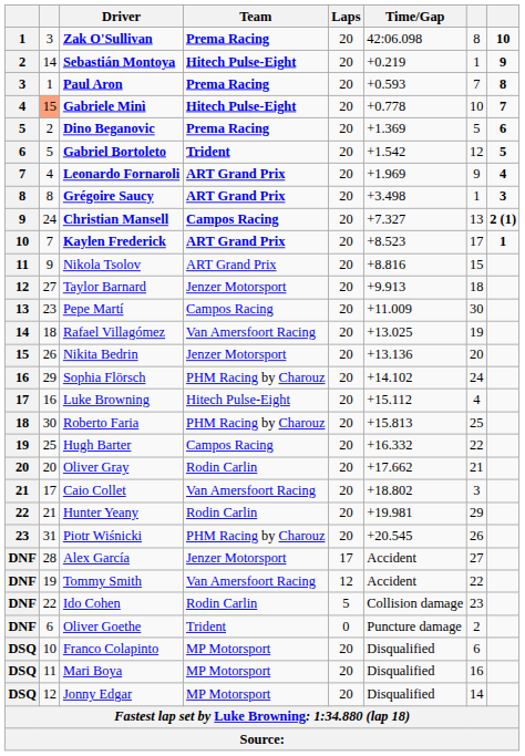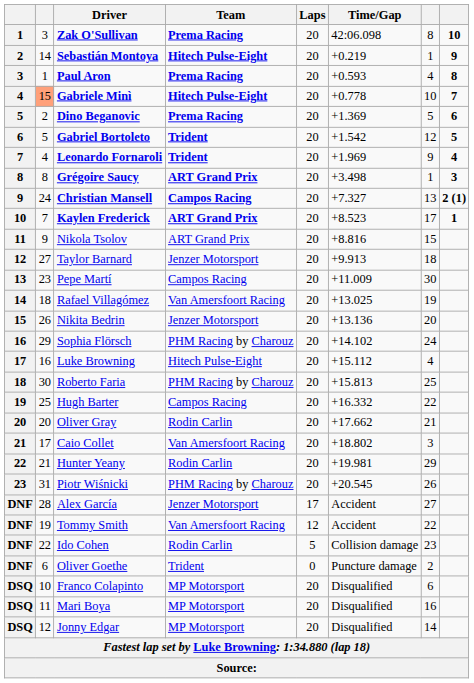 <table class="wikitable" style="font-size:85%">
 <tr>
 <th></th>
 <th></th>
 <th>Driver</th>
 <th>Team</th>
 <th>Laps</th>
 <th>Time/Gap</th>
 <th></th>
 <th></th>
 </tr>
 <tr>
 <th>1</th>
 <td align="center">3</td>
 <td> <strong><a href='#'>Zak O'Sullivan</a></strong></td>
 <td><strong><a href='#'>Prema Racing</a></strong></td>
 <td align="center">20</td>
 <td>42:06.098</td>
 <td align="center">8</td>
 <td align="center"><strong>10</strong></td>
 </tr>
 <tr>
 <th>2</th>
 <td align="center">14</td>
 <td> <strong><a href='#'>Sebastián Montoya</a></strong></td>
 <td><strong><a href='#'>Hitech Pulse-Eight</a></strong></td>
 <td align="center">20</td>
 <td>+0.219</td>
 <td align="center">1</td>
 <td align="center"><strong>9</strong></td>
 </tr>
 <tr>
 <th>3</th>
 <td align="center">1</td>
 <td><strong> <a href='#'>Paul Aron</a></strong></td>
 <td><strong><a href='#'>Prema Racing</a></strong></td>
 <td align="center">20</td>
 <td>+0.593</td>
-<td align="center">7</td>
+<td align="center">4</td>
 <td align="center"><strong>8</strong></td>
 </tr>
 <tr>
 <th>4</th>
 <td align="center" style="background: lightsalmon;">15</td>
 <td> <strong><a href='#'>Gabriele Minì</a></strong></td>
 <td><strong><a href='#'>Hitech Pulse-Eight</a></strong></td>
 <td align="center">20</td>
 <td>+0.778</td>
 <td align="center">10</td>
 <td align="center"><strong>7 </strong></td>
 </tr>
 <tr>
 <th>5</th>
 <td align="center">2</td>
 <td> <strong><a href='#'>Dino Beganovic</a></strong></td>
 <td><strong><a href='#'>Prema Racing</a></strong></td>
 <td align="center">20</td>
 <td>+1.369</td>
 <td align="center">5</td>
 <td align="center"><strong>6</strong></td>
 </tr>
 <tr>
 <th>6</th>
 <td align="center">5</td>
 <td> <strong><a href='#'>Gabriel Bortoleto</a></strong></td>
 <td><strong><a href='#'>Trident</a></strong></td>
 <td align="center">20</td>
 <td>+1.542</td>
 <td align="center">12</td>
 <td align="center"><strong>5</strong></td>
 </tr>
 <tr>
 <th>7</th>
 <td align="center">4</td>
 <td> <strong><a href='#'>Leonardo Fornaroli</a></strong></td>
-<td><strong><a href='#'>ART Grand Prix</a></strong></td>
+<td><strong><a href='#'>Trident</a></strong></td>
 <td align="center">20</td>
 <td>+1.969</td>
 <td align="center">9</td>
 <td align="center"><strong>4</strong></td>
 </tr>
 <tr>
 <th>8</th>
 <td align="center">8</td>
 <td> <strong><a href='#'>Grégoire Saucy</a></strong></td>
 <td><strong><a href='#'>ART Grand Prix</a></strong></td>
 <td align="center">20</td>
 <td>+3.498</td>
 <td align="center">1</td>
 <td align="center"><strong>3</strong></td>
 </tr>
 <tr>
 <th>9</th>
 <td align="center">24</td>
 <td> <strong><a href='#'>Christian Mansell</a></strong></td>
 <td><strong><a href='#'>Campos Racing</a></strong></td>
 <td align="center">20</td>
 <td>+7.327</td>
 <td align="center">13</td>
 <td align="center"><strong>2 (1)</strong></td>
 </tr>
 <tr>
 <th>10</th>
 <td align="center">7</td>
 <td> <strong><a href='#'>Kaylen Frederick</a></strong></td>
 <td><strong><a href='#'>ART Grand Prix</a></strong></td>
 <td align="center">20</td>
 <td>+8.523</td>
 <td align="center">17</td>
 <td align="center"><strong>1</strong></td>
 </tr>
 <tr>
 <th>11</th>
 <td align="center">9</td>
 <td> <a href='#'>Nikola Tsolov</a></td>
 <td><a href='#'>ART Grand Prix</a></td>
 <td align="center">20</td>
 <td>+8.816</td>
 <td align="center">15</td>
 <td align="center"></td>
 </tr>
 <tr>
 <th>12</th>
 <td align="center">27</td>
 <td> <a href='#'>Taylor Barnard</a></td>
 <td><a href='#'>Jenzer Motorsport</a></td>
 <td align="center">20</td>
 <td>+9.913</td>
 <td align="center">18</td>
 <td></td>
 </tr>
 <tr>
 <th>13</th>
 <td align="center">23</td>
 <td> <a href='#'>Pepe Martí</a></td>
 <td><a href='#'>Campos Racing</a></td>
 <td align="center">20</td>
 <td>+11.009</td>
 <td align="center">30</td>
 <td></td>
 </tr>
 <tr>
 <th>14</th>
 <td align="center">18</td>
 <td> <a href='#'>Rafael Villagómez</a></td>
 <td><a href='#'>Van Amersfoort Racing</a></td>
 <td align="center">20</td>
 <td>+13.025</td>
 <td align="center">19</td>
 <td></td>
 </tr>
 <tr>
 <th>15</th>
 <td align="center">26</td>
 <td> <a href='#'>Nikita Bedrin</a></td>
 <td><a href='#'>Jenzer Motorsport</a></td>
 <td align="center">20</td>
 <td>+13.136</td>
 <td align="center">20</td>
 <td></td>
 </tr>
 <tr>
 <th>16</th>
 <td align="center">29</td>
 <td> <a href='#'>Sophia Flörsch</a></td>
 <td><a href='#'>PHM Racing</a> by <a href='#'>Charouz</a></td>
 <td align="center">20</td>
 <td>+14.102</td>
 <td align="center">24</td>
 <td></td>
 </tr>
 <tr>
 <th>17</th>
 <td align="center">16</td>
 <td> <a href='#'>Luke Browning</a></td>
 <td><a href='#'>Hitech Pulse-Eight</a></td>
 <td align="center">20</td>
 <td>+15.112</td>
 <td align="center">4</td>
 <td></td>
 </tr>
 <tr>
 <th>18</th>
 <td align="center">30</td>
 <td> <a href='#'>Roberto Faria</a></td>
 <td><a href='#'>PHM Racing</a> by <a href='#'>Charouz</a></td>
 <td align="center">20</td>
 <td>+15.813</td>
 <td align="center">25</td>
 <td align="center"></td>
 </tr>
 <tr>
 <th>19</th>
 <td align="center">25</td>
 <td> <a href='#'>Hugh Barter</a></td>
 <td><a href='#'>Campos Racing</a></td>
 <td align="center">20</td>
 <td>+16.332</td>
 <td align="center">22</td>
 <td></td>
 </tr>
 <tr>
 <th>20</th>
 <td align="center">20</td>
 <td> <a href='#'>Oliver Gray</a></td>
 <td><a href='#'>Rodin Carlin</a></td>
 <td align="center">20</td>
 <td>+17.662</td>
 <td align="center">21</td>
 <td></td>
 </tr>
 <tr>
 <th>21</th>
 <td align="center">17</td>
 <td> <a href='#'>Caio Collet</a></td>
 <td><a href='#'>Van Amersfoort Racing</a></td>
 <td align="center">20</td>
 <td>+18.802</td>
 <td align="center">3</td>
 <td align="center"></td>
 </tr>
 <tr>
 <th>22</th>
 <td align="center">21</td>
 <td> <a href='#'>Hunter Yeany</a></td>
 <td><a href='#'>Rodin Carlin</a></td>
 <td align="center">20</td>
 <td>+19.981</td>
 <td align="center">29</td>
 <td></td>
 </tr>
 <tr>
 <th>23</th>
 <td align="center">31</td>
 <td> <a href='#'>Piotr Wiśnicki</a></td>
 <td><a href='#'>PHM Racing</a> by <a href='#'>Charouz</a></td>
 <td align="center">20</td>
 <td>+20.545</td>
 <td align="center">26</td>
 <td align="center"></td>
 </tr>
 <tr>
 <th>DNF</th>
 <td align="center">28</td>
 <td> <a href='#'>Alex García</a></td>
 <td><a href='#'>Jenzer Motorsport</a></td>
 <td align="center">17</td>
 <td>Accident</td>
 <td align="center">27</td>
 <td></td>
 </tr>
 <tr>
 <th>DNF</th>
 <td align="center">19</td>
 <td> <a href='#'>Tommy Smith</a></td>
 <td><a href='#'>Van Amersfoort Racing</a></td>
 <td align="center">12</td>
 <td>Accident</td>
 <td align="center">22</td>
 <td align="center"></td>
 </tr>
 <tr>
 <th>DNF</th>
 <td align="center">22</td>
 <td> <a href='#'>Ido Cohen</a></td>
 <td><a href='#'>Rodin Carlin</a></td>
 <td align="center">5</td>
 <td>Collision damage</td>
 <td align="center">23</td>
 <td align="center"></td>
 </tr>
 <tr>
 <th>DNF</th>
 <td align="center">6</td>
 <td> <a href='#'>Oliver Goethe</a></td>
 <td><a href='#'>Trident</a></td>
 <td align="center">0</td>
 <td>Puncture damage</td>
 <td align="center">2</td>
 <td></td>
 </tr>
 <tr>
 <th>DSQ</th>
 <td align="center">10</td>
 <td> <a href='#'>Franco Colapinto</a></td>
 <td><a href='#'>MP Motorsport</a></td>
 <td align="center">20</td>
 <td>Disqualified</td>
 <td align="center">6</td>
 <td></td>
 </tr>
 <tr>
 <th>DSQ</th>
 <td align="center">11</td>
 <td> <a href='#'>Mari Boya</a></td>
 <td><a href='#'>MP Motorsport</a></td>
 <td align="center">20</td>
 <td>Disqualified</td>
 <td align="center">16</td>
 <td></td>
 </tr>
 <tr>
 <th>DSQ</th>
 <td align="center">12</td>
 <td> <a href='#'>Jonny Edgar</a></td>
 <td><a href='#'>MP Motorsport</a></td>
 <td align="center">20</td>
 <td>Disqualified</td>
 <td align="center">14</td>
 <td></td>
 </tr>
 <tr>
 <th colspan="8"><em>Fastest lap set by</em> <strong> <a href='#'>Luke Browning</a><strong><em>: 1:34.880 (lap 18)<em></th>
 </tr>
 <tr>
 <th colspan="8">Source:</th>
 </tr>
 </table>
